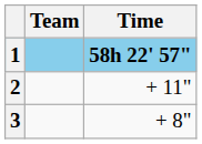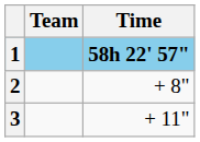 <table class="wikitable">
 <tr>
 <th></th>
 <th>Team</th>
 <th>Time</th>
 </tr>
 <tr style="background:#87CEEB;">
 <th>1</th>
 <td><strong></strong></td>
 <td align="right"><strong>58h 22' 57"</strong></td>
 </tr>
 <tr>
 <th>2</th>
 <td></td>
-<td align="right">+ 11"</td>
+<td align="right">+ 8"</td>
 </tr>
 <tr>
 <th>3</th>
 <td></td>
-<td align="right">+ 8"</td>
+<td align="right">+ 11"</td>
 </tr>
 </table>
